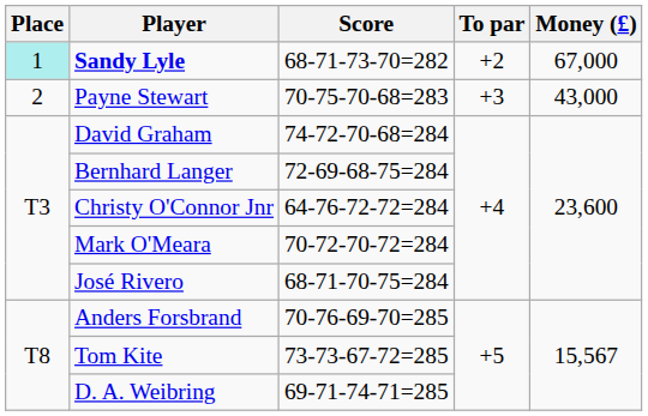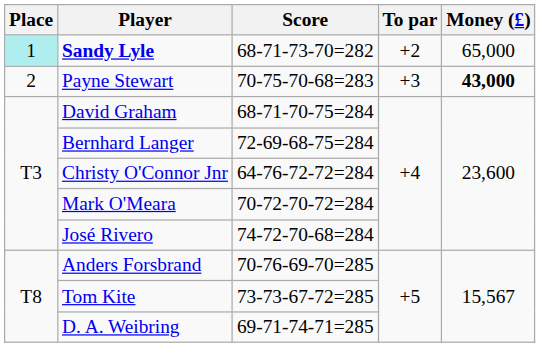 <table class="wikitable">
 <tr>
 <th>Place</th>
 <th>Player</th>
 <th>Score</th>
 <th>To par</th>
 <th>Money (<a href='#'>£</a>)</th>
 </tr>
 <tr>
 <td align="center" style="background: paleturquoise;">1</td>
 <td> <strong><a href='#'>Sandy Lyle</a></strong></td>
 <td>68-71-73-70=282</td>
 <td align="center">+2</td>
-<td align=center>67,000</td>
+<td align=center>65,000</td>
 </tr>
 <tr>
 <td align="center">2</td>
 <td> <a href='#'>Payne Stewart</a></td>
 <td>70-75-70-68=283</td>
 <td align="center">+3</td>
-<td align=center>43,000</td>
+<td align=center><strong>43,000</strong></td>
 </tr>
 <tr>
 <td rowspan=5 align="center">T3</td>
 <td> <a href='#'>David Graham</a></td>
-<td>74-72-70-68=284</td>
+<td>68-71-70-75=284</td>
 <td rowspan=5 align="center">+4</td>
 <td rowspan=5 align=center>23,600</td>
 </tr>
 <tr>
 <td> <a href='#'>Bernhard Langer</a></td>
 <td>72-69-68-75=284</td>
 </tr>
 <tr>
 <td> <a href='#'>Christy O'Connor Jnr</a></td>
 <td>64-76-72-72=284</td>
 </tr>
 <tr>
 <td> <a href='#'>Mark O'Meara</a></td>
 <td>70-72-70-72=284</td>
 </tr>
 <tr>
 <td> <a href='#'>José Rivero</a></td>
-<td>68-71-70-75=284</td>
+<td>74-72-70-68=284</td>
 </tr>
 <tr>
 <td rowspan=3 align="center">T8</td>
 <td> <a href='#'>Anders Forsbrand</a></td>
 <td>70-76-69-70=285</td>
 <td rowspan=3 align="center">+5</td>
 <td rowspan=3 align=center>15,567</td>
 </tr>
 <tr>
 <td> <a href='#'>Tom Kite</a></td>
 <td>73-73-67-72=285</td>
 </tr>
 <tr>
 <td> <a href='#'>D. A. Weibring</a></td>
 <td>69-71-74-71=285</td>
 </tr>
 </table>
